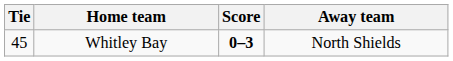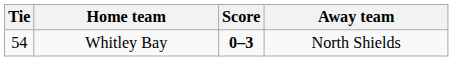 <table class="wikitable" style="text-align:center;">
 <tr>
 <th width=20>Tie</th>
 <th width=175>Home team</th>
 <th width=20>Score</th>
 <th width=175>Away team</th>
 </tr>
 <tr>
-<td>45</td>
+<td>54</td>
 <td>Whitley Bay</td>
 <td><strong>0–3</strong></td>
 <td>North Shields</td>
 </tr>
 </table>
